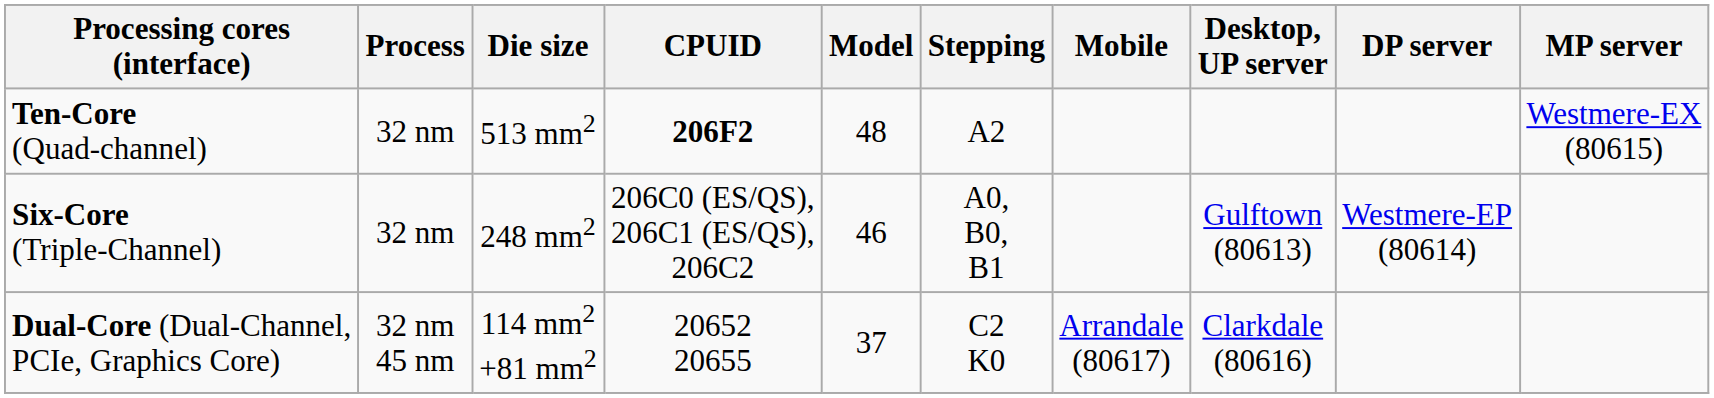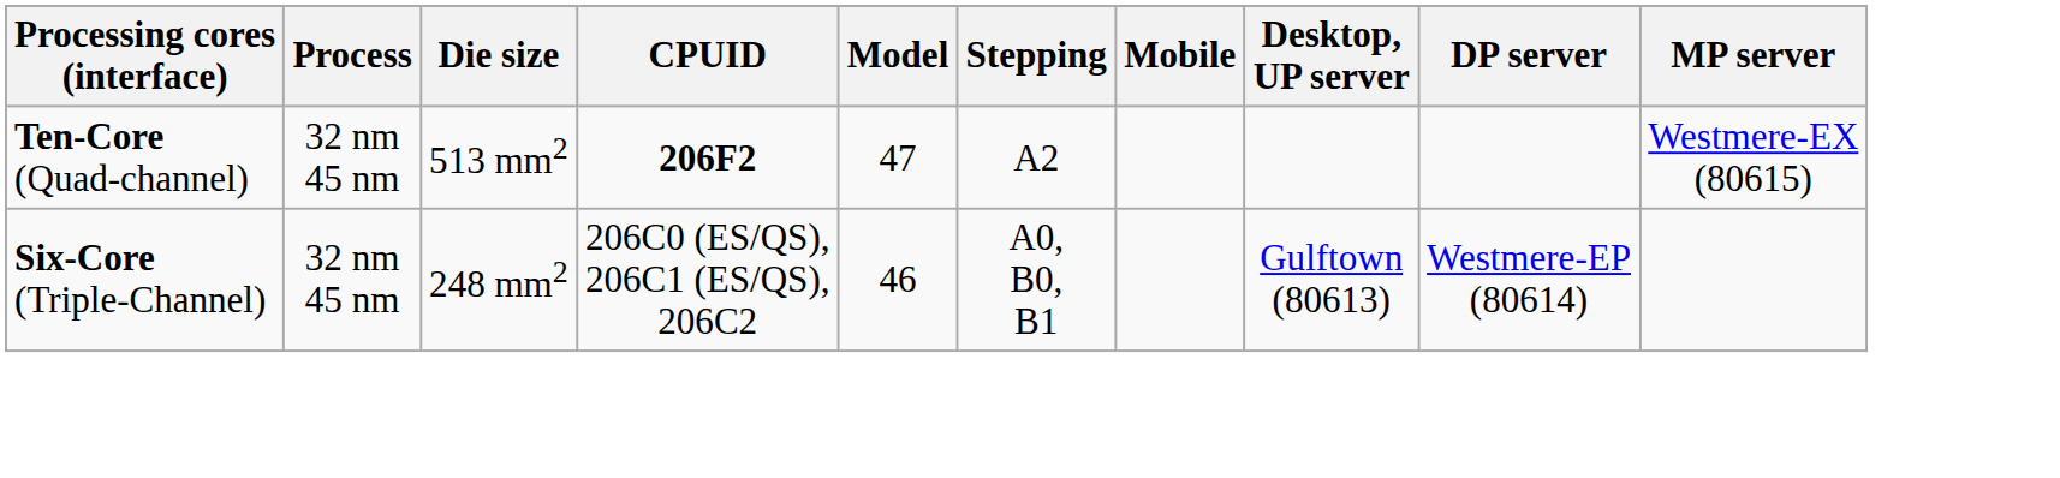 <table class="wikitable" style="text-align: center">
 <tr>
 <th>Processing cores<br>(interface)</th>
 <th>Process</th>
 <th>Die size</th>
 <th>CPUID</th>
 <th>Model</th>
 <th>Stepping</th>
 <th>Mobile</th>
 <th>Desktop,<br>UP server</th>
 <th>DP server</th>
 <th>MP server</th>
 </tr>
 <tr align="center">
 <td align= "left"><strong>Ten-Core</strong><br>(Quad-channel)</td>
-<td>32 nm</td>
+<td>32 nm<br>45 nm</td>
 <td>513 mm<sup>2</sup></td>
 <td><strong>206F2</strong></td>
-<td>48</td>
+<td>47</td>
 <td>A2</td>
 <td></td>
 <td></td>
 <td></td>
 <td><a href='#'>Westmere-EX</a><br>(80615)</td>
 </tr>
 <tr align="center">
 <td align="left"><strong>Six-Core</strong><br>(Triple-Channel)</td>
-<td>32 nm</td>
+<td>32 nm<br>45 nm</td>
 <td>248 mm<sup>2</sup></td>
 <td>206C0 (ES/QS),<br>206C1 (ES/QS),<br> 206C2</td>
 <td>46</td>
 <td>A0,<br>B0,<br>B1</td>
 <td></td>
 <td><a href='#'>Gulftown</a><br>(80613)</td>
 <td><a href='#'>Westmere-EP</a><br>(80614)</td>
 <td></td>
 </tr>
-<tr align="center">
-<td align="left"><strong>Dual-Core</strong> (Dual-Channel,<br>PCIe, Graphics Core)</td>
-<td>32 nm<br>45 nm</td>
-<td>114 mm<sup>2</sup><br>+81 mm<sup>2</sup></td>
-<td>20652<br>20655</td>
-<td>37</td>
-<td>C2<br>K0</td>
-<td><a href='#'>Arrandale</a><br>(80617)</td>
-<td><a href='#'>Clarkdale</a><br>(80616)</td>
-<td></td>
-<td></td>
-</tr>
 </table>
